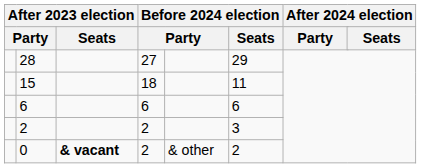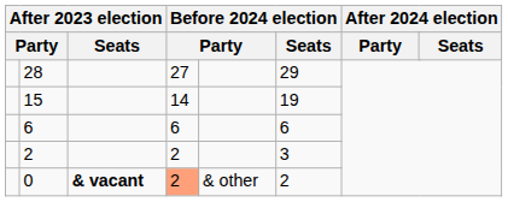 <table class="wikitable">
 <tr>
 <th colspan="3">After 2023 election</th>
 <th colspan="3">Before 2024 election</th>
 <th colspan="3">After 2024 election</th>
 </tr>
 <tr>
 <th colspan="2">Party</th>
 <th>Seats</th>
 <th colspan="2">Party</th>
 <th>Seats</th>
 <th colspan="2">Party</th>
 <th>Seats</th>
 </tr>
 <tr>
 <td></td>
 <td>28</td>
 <td></td>
 <td>27</td>
 <td></td>
 <td>29</td>
 </tr>
 <tr>
 <td></td>
 <td>15</td>
 <td></td>
-<td>18</td>
+<td>14</td>
 <td></td>
-<td>11</td>
+<td>19</td>
 </tr>
 <tr>
 <td></td>
 <td>6</td>
 <td></td>
 <td>6</td>
 <td></td>
 <td>6</td>
 </tr>
 <tr>
 <td></td>
 <td>2</td>
 <td></td>
 <td>2</td>
 <td></td>
 <td>3</td>
 </tr>
 <tr>
 <td></td>
 <td>0</td>
 <td><strong> & vacant</strong></td>
-<td>2</td>
+<td style="background: lightsalmon;">2</td>
 <td> & other</td>
 <td>2</td>
 </tr>
 </table>
